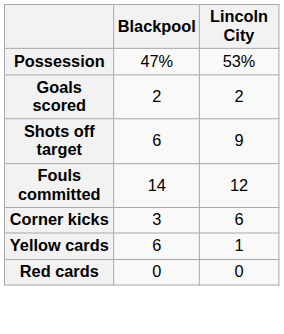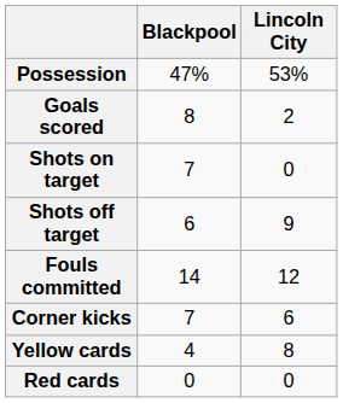 <table class="wikitable plainrowheaders" style="text-align: center">
 <tr>
 <th scope="col" width=100></th>
 <th scope="col" width=70>Blackpool</th>
 <th scope="col" width=70>Lincoln City</th>
 </tr>
 <tr>
 <th scope="row">Possession</th>
 <td>47%</td>
 <td>53%</td>
 </tr>
 <tr>
 <th scope="row">Goals scored</th>
+<td>8</td>
 <td>2</td>
-<td>2</td>
+</tr>
+<tr>
+<th scope="row">Shots on target</th>
+<td>7</td>
+<td>0</td>
 </tr>
 <tr>
 <th scope="row">Shots off target</th>
 <td>6</td>
 <td>9</td>
 </tr>
 <tr>
 <th scope="row">Fouls committed</th>
 <td>14</td>
 <td>12</td>
 </tr>
 <tr>
 <th scope="row">Corner kicks</th>
-<td>3</td>
+<td>7</td>
 <td>6</td>
 </tr>
 <tr>
 <th scope="row">Yellow cards</th>
-<td>6</td>
-<td>1</td>
+<td>4</td>
+<td>8</td>
 </tr>
 <tr>
 <th scope="row">Red cards</th>
 <td>0</td>
 <td>0</td>
 </tr>
 </table>
